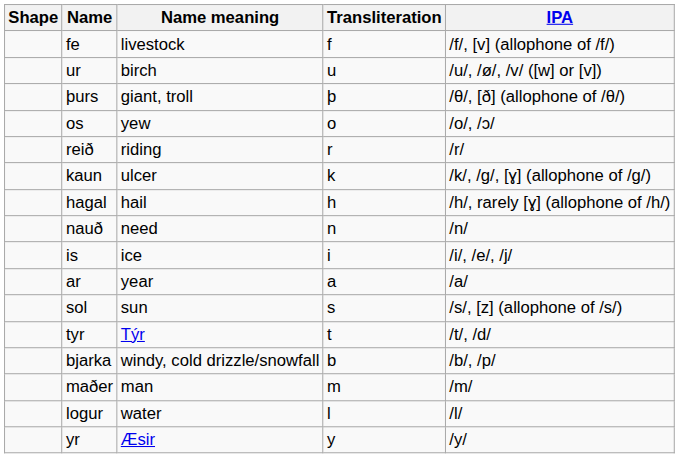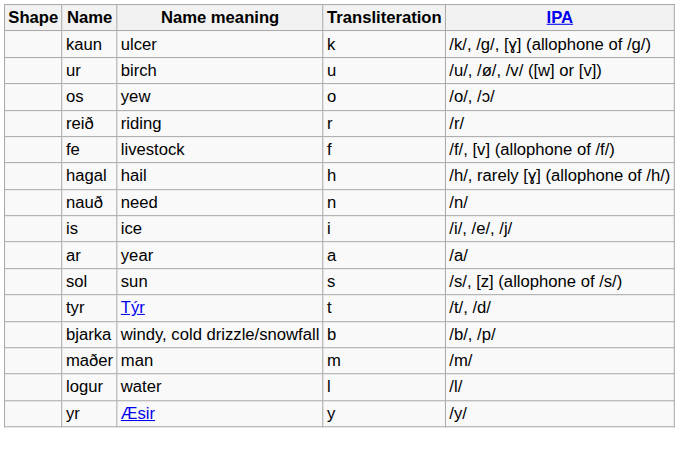 <table class="wikitable">
 <tr>
 <th>Shape</th>
 <th>Name</th>
 <th>Name meaning</th>
 <th>Transliteration</th>
 <th><a href='#'>IPA</a></th>
 </tr>
 <tr>
 <td></td>
-<td>fe</td>
-<td>livestock</td>
-<td>f</td>
-<td>/f/, [v] (allophone of /f/)</td>
+<td>kaun</td>
+<td>ulcer</td>
+<td>k</td>
+<td>/k/, /g/, [ɣ] (allophone of /ɡ/)</td>
 </tr>
 <tr>
 <td></td>
 <td>ur</td>
 <td>birch</td>
 <td>u</td>
 <td>/u/, /ø/, /v/ ([w] or [v])</td>
-</tr>
-<tr>
-<td></td>
-<td>þurs</td>
-<td>giant, troll</td>
-<td>þ</td>
-<td>/θ/, [ð] (allophone of /θ/)</td>
 </tr>
 <tr>
 <td></td>
 <td>os</td>
 <td>yew</td>
 <td>o</td>
 <td>/o/, /ɔ/</td>
 </tr>
 <tr>
 <td></td>
 <td>reið</td>
 <td>riding</td>
 <td>r</td>
 <td>/r/</td>
 </tr>
 <tr>
 <td></td>
-<td>kaun</td>
-<td>ulcer</td>
-<td>k</td>
-<td>/k/, /g/, [ɣ] (allophone of /ɡ/)</td>
+<td>fe</td>
+<td>livestock</td>
+<td>f</td>
+<td>/f/, [v] (allophone of /f/)</td>
 </tr>
 <tr>
 <td></td>
 <td>hagal</td>
 <td>hail</td>
 <td>h</td>
 <td>/h/, rarely [ɣ] (allophone of /h/)</td>
 </tr>
 <tr>
 <td></td>
 <td>nauð</td>
 <td>need</td>
 <td>n</td>
 <td>/n/</td>
 </tr>
 <tr>
 <td></td>
 <td>is</td>
 <td>ice</td>
 <td>i</td>
 <td>/i/, /e/, /j/</td>
 </tr>
 <tr>
 <td></td>
 <td>ar</td>
 <td>year</td>
 <td>a</td>
 <td>/a/</td>
 </tr>
 <tr>
 <td></td>
 <td>sol</td>
 <td>sun</td>
 <td>s</td>
 <td>/s/, [z] (allophone of /s/)</td>
 </tr>
 <tr>
 <td></td>
 <td>tyr</td>
 <td><a href='#'>Týr</a></td>
 <td>t</td>
 <td>/t/, /d/</td>
 </tr>
 <tr>
 <td></td>
 <td>bjarka</td>
 <td>windy, cold drizzle/snowfall</td>
 <td>b</td>
 <td>/b/, /p/</td>
 </tr>
 <tr>
 <td></td>
 <td>maðer</td>
 <td>man</td>
 <td>m</td>
 <td>/m/</td>
 </tr>
 <tr>
 <td></td>
 <td>logur</td>
 <td>water</td>
 <td>l</td>
 <td>/l/</td>
 </tr>
 <tr>
 <td></td>
 <td>yr</td>
 <td><a href='#'>Æsir</a></td>
 <td>y</td>
 <td>/y/</td>
 </tr>
 </table>
